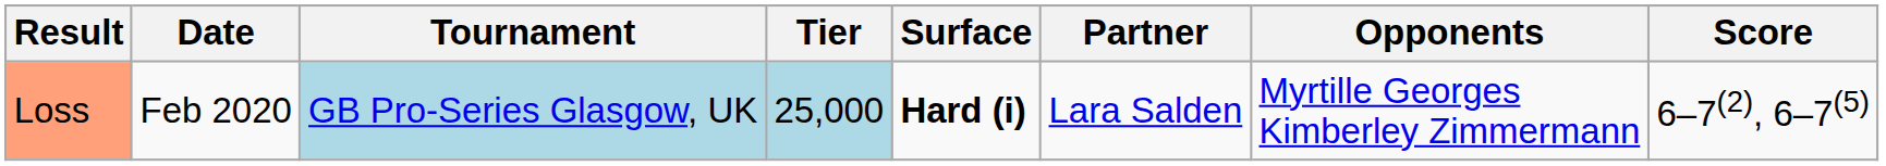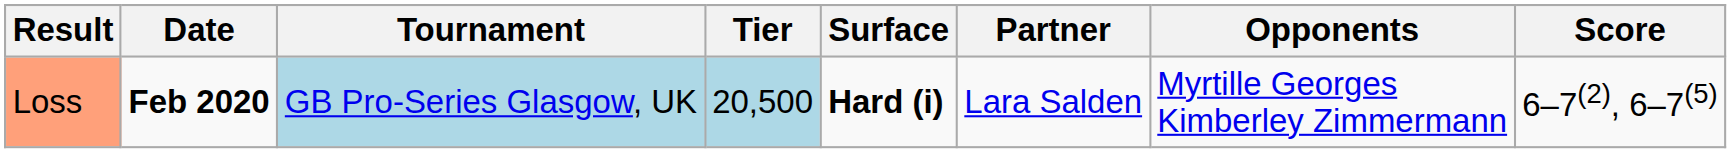 <table class="sortable wikitable">
 <tr>
 <th>Result</th>
 <th>Date</th>
 <th>Tournament</th>
 <th>Tier</th>
 <th>Surface</th>
 <th>Partner</th>
 <th>Opponents</th>
 <th class="unsortable">Score</th>
 </tr>
 <tr>
 <td bgcolor="ffa07a">Loss</td>
-<td>Feb 2020</td>
+<td><strong>Feb 2020</strong></td>
 <td style="background:lightblue;"><a href='#'>GB Pro-Series Glasgow</a>, UK</td>
-<td style="background:lightblue;">25,000</td>
+<td style="background:lightblue;">20,500</td>
 <td><strong>Hard (i)</strong></td>
 <td> <a href='#'>Lara Salden</a></td>
 <td> <a href='#'>Myrtille Georges</a> <br>  <a href='#'>Kimberley Zimmermann</a></td>
 <td>6–7<sup>(2)</sup>, 6–7<sup>(5)</sup></td>
 </tr>
 </table>
